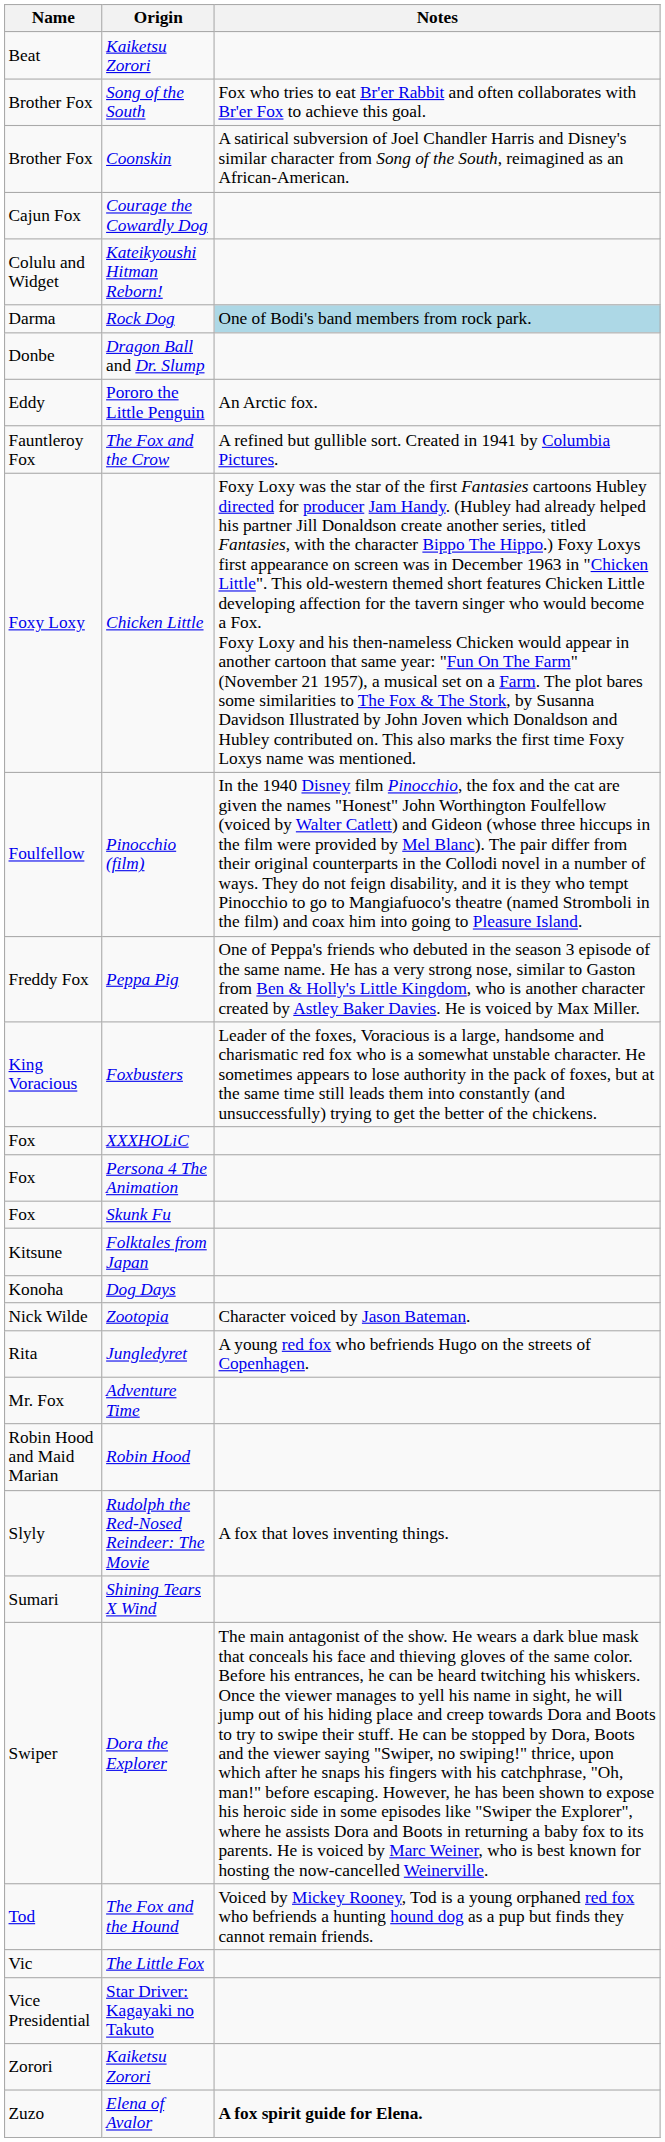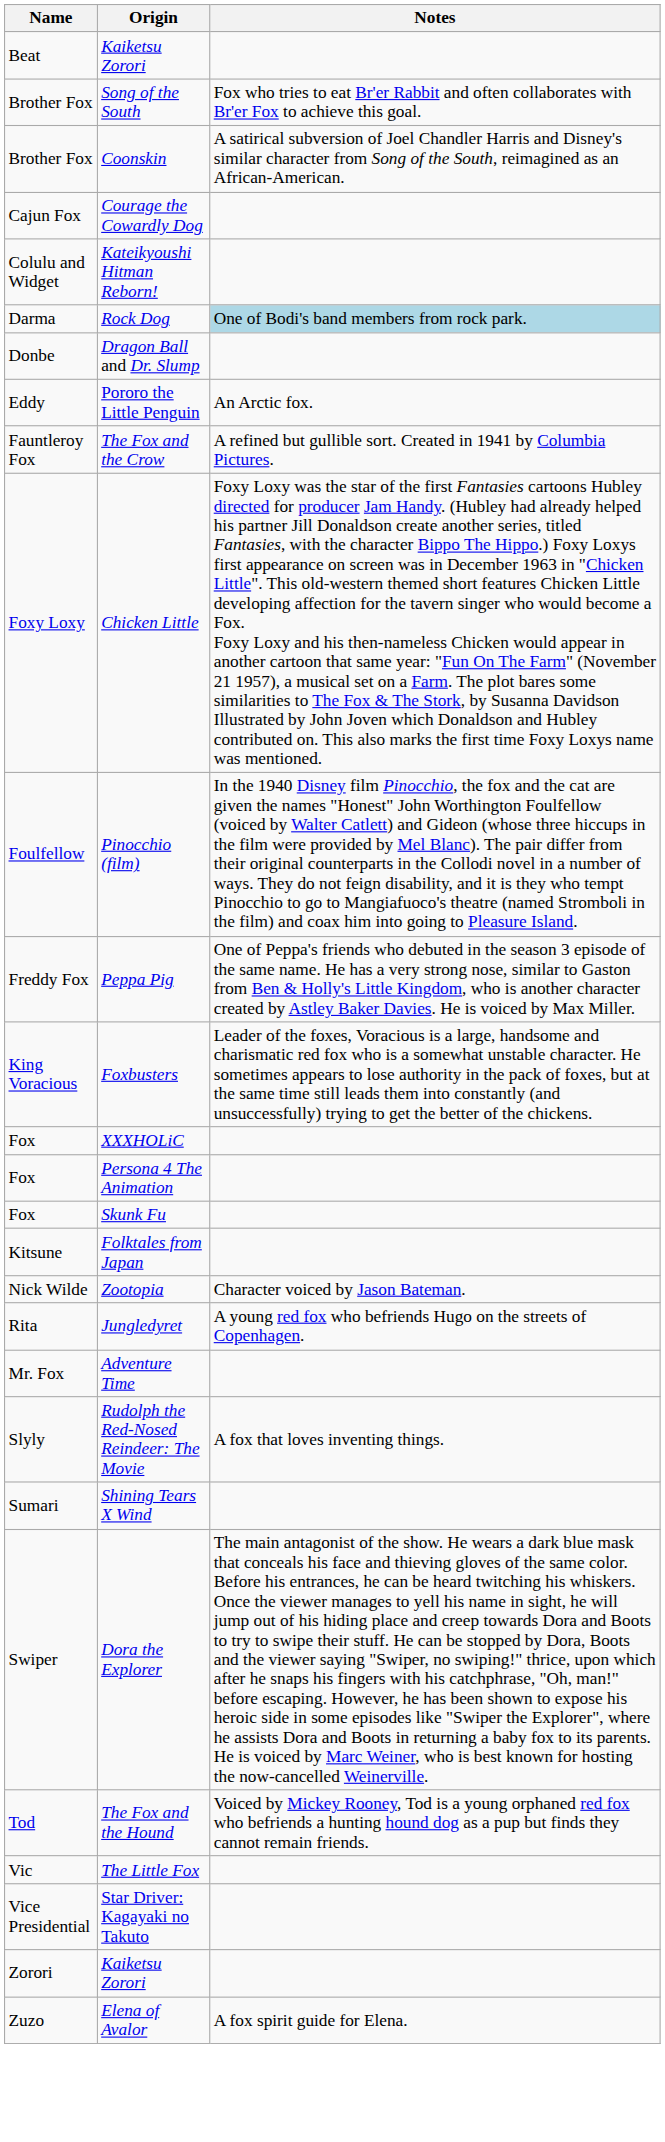 <table class="wikitable sortable">
 <tr>
 <th>Name</th>
 <th>Origin</th>
 <th>Notes</th>
 </tr>
 <tr>
 <td>Beat</td>
 <td><em><a href='#'>Kaiketsu Zorori</a></em></td>
 <td></td>
 </tr>
 <tr>
 <td>Brother Fox</td>
 <td><em><a href='#'>Song of the South</a></em></td>
 <td>Fox who tries to eat <a href='#'>Br'er Rabbit</a> and often collaborates with <a href='#'>Br'er Fox</a> to achieve this goal.</td>
 </tr>
 <tr>
 <td>Brother Fox</td>
 <td><em><a href='#'>Coonskin</a></em></td>
 <td>A satirical subversion of Joel Chandler Harris and Disney's similar character from <em>Song of the South</em>, reimagined as an African-American.</td>
 </tr>
 <tr>
 <td>Cajun Fox</td>
 <td><em><a href='#'>Courage the Cowardly Dog</a></em></td>
 <td></td>
 </tr>
 <tr>
 <td>Colulu and Widget</td>
 <td><em><a href='#'>Kateikyoushi Hitman Reborn!</a></em></td>
 <td></td>
 </tr>
 <tr>
 <td>Darma</td>
 <td><em><a href='#'>Rock Dog</a></em></td>
 <td style="background: lightblue;">One of Bodi's band members from rock park.</td>
 </tr>
 <tr>
 <td>Donbe</td>
 <td><em><a href='#'>Dragon Ball</a></em> and <em><a href='#'>Dr. Slump</a></em></td>
 <td></td>
 </tr>
 <tr>
 <td>Eddy</td>
 <td><a href='#'>Pororo the Little Penguin</a></td>
 <td>An Arctic fox.</td>
 </tr>
 <tr>
 <td>Fauntleroy Fox</td>
 <td><em><a href='#'>The Fox and the Crow</a></em></td>
 <td>A refined but gullible sort. Created in 1941 by <a href='#'>Columbia Pictures</a>.</td>
 </tr>
 <tr>
 <td><a href='#'>Foxy Loxy</a></td>
 <td><em><a href='#'>Chicken Little</a></em></td>
 <td>Foxy Loxy was the star of the first <em>Fantasies</em> cartoons Hubley <a href='#'>directed</a> for <a href='#'>producer</a> <a href='#'>Jam Handy</a>. (Hubley had already helped his partner Jill Donaldson create another series, titled <em>Fantasies</em>, with the character <a href='#'>Bippo The Hippo</a>.) Foxy Loxys first appearance on screen was in December 1963 in "<a href='#'>Chicken Little</a>". This old-western themed short features Chicken Little developing affection for the tavern singer who would become a Fox.<br>Foxy Loxy and his then-nameless Chicken would appear in another cartoon that same year: "<a href='#'>Fun On The Farm</a>" (November 21 1957), a musical set on a <a href='#'>Farm</a>. The plot bares some similarities to <a href='#'>The Fox & The Stork</a>, by Susanna Davidson Illustrated by John Joven which Donaldson and Hubley contributed on. This also marks the first time Foxy Loxys name was mentioned.</td>
 </tr>
 <tr>
 <td><a href='#'>Foulfellow</a></td>
 <td><em><a href='#'>Pinocchio (film)</a></em></td>
 <td>In the 1940 <a href='#'>Disney</a> film <em><a href='#'>Pinocchio</a></em>, the fox and the cat are given the names "Honest" John Worthington Foulfellow (voiced by <a href='#'>Walter Catlett</a>) and Gideon (whose three hiccups in the film were provided by <a href='#'>Mel Blanc</a>). The pair differ from their original counterparts in the Collodi novel in a number of ways. They do not feign disability, and it is they who tempt Pinocchio to go to Mangiafuoco's theatre (named Stromboli in the film) and coax him into going to <a href='#'>Pleasure Island</a>.</td>
 </tr>
 <tr>
 <td>Freddy Fox</td>
 <td><em><a href='#'>Peppa Pig</a></em></td>
 <td>One of Peppa's friends who debuted in the season 3 episode of the same name. He has a very strong nose, similar to Gaston from <a href='#'>Ben & Holly's Little Kingdom</a>, who is another character created by <a href='#'>Astley Baker Davies</a>. He is voiced by Max Miller.</td>
 </tr>
 <tr>
 <td><a href='#'>King Voracious</a></td>
 <td><em><a href='#'>Foxbusters</a></em></td>
 <td>Leader of the foxes, Voracious is a large, handsome and charismatic red fox who is a somewhat unstable character. He sometimes appears to lose authority in the pack of foxes, but at the same time still leads them into constantly (and unsuccessfully) trying to get the better of the chickens.</td>
 </tr>
 <tr>
 <td>Fox</td>
 <td><em><a href='#'>XXXHOLiC</a></em></td>
 <td></td>
 </tr>
 <tr>
 <td>Fox</td>
 <td><em><a href='#'>Persona 4 The Animation</a></em></td>
 <td></td>
 </tr>
 <tr>
 <td>Fox</td>
 <td><em><a href='#'>Skunk Fu</a></em></td>
 <td></td>
 </tr>
 <tr>
 <td>Kitsune</td>
 <td><em><a href='#'>Folktales from Japan</a></em></td>
 <td></td>
 </tr>
 <tr>
-<td>Konoha</td>
-<td><em><a href='#'>Dog Days</a></em></td>
-<td></td>
-</tr>
-<tr>
 <td>Nick Wilde</td>
 <td><em><a href='#'>Zootopia</a></em></td>
 <td>Character voiced by <a href='#'>Jason Bateman</a>.</td>
 </tr>
 <tr>
 <td>Rita</td>
 <td><em><a href='#'>Jungledyret</a></em></td>
 <td>A young <a href='#'>red fox</a> who befriends Hugo on the streets of <a href='#'>Copenhagen</a>.</td>
 </tr>
 <tr>
 <td>Mr. Fox</td>
 <td><em><a href='#'>Adventure Time</a></em></td>
-<td></td>
-</tr>
-<tr>
-<td>Robin Hood and Maid Marian</td>
-<td><em><a href='#'>Robin Hood</a></em></td>
 <td></td>
 </tr>
 <tr>
 <td>Slyly</td>
 <td><em><a href='#'>Rudolph the Red-Nosed Reindeer: The Movie</a></em></td>
 <td>A fox that loves inventing things.</td>
 </tr>
 <tr>
 <td>Sumari</td>
 <td><em><a href='#'>Shining Tears X Wind</a></em></td>
 <td></td>
 </tr>
 <tr>
 <td>Swiper</td>
 <td><em><a href='#'>Dora the Explorer</a></em></td>
 <td>The main antagonist of the show. He wears a dark blue mask that conceals his face and thieving gloves of the same color. Before his entrances, he can be heard twitching his whiskers. Once the viewer manages to yell his name in sight, he will jump out of his hiding place and creep towards Dora and Boots to try to swipe their stuff. He can be stopped by Dora, Boots and the viewer saying "Swiper, no swiping!" thrice, upon which after he snaps his fingers with his catchphrase, "Oh, man!" before escaping. However, he has been shown to expose his heroic side in some episodes like "Swiper the Explorer", where he assists Dora and Boots in returning a baby fox to its parents. He is voiced by <a href='#'>Marc Weiner</a>, who is best known for hosting the now-cancelled <a href='#'>Weinerville</a>.</td>
 </tr>
 <tr>
 <td><a href='#'>Tod</a></td>
 <td><em><a href='#'>The Fox and the Hound</a></em></td>
 <td>Voiced by <a href='#'>Mickey Rooney</a>, Tod is a young orphaned <a href='#'>red fox</a> who befriends a hunting <a href='#'>hound dog</a> as a pup but finds they cannot remain friends.</td>
 </tr>
 <tr>
 <td>Vic</td>
 <td><em><a href='#'>The Little Fox</a></em></td>
 <td></td>
 </tr>
 <tr>
 <td>Vice Presidential</td>
 <td><a href='#'>Star Driver: Kagayaki no Takuto</a></td>
 <td></td>
 </tr>
 <tr>
 <td>Zorori</td>
 <td><em><a href='#'>Kaiketsu Zorori</a></em></td>
 <td></td>
 </tr>
 <tr>
 <td>Zuzo</td>
 <td><em><a href='#'>Elena of Avalor</a></em></td>
-<td><strong>A fox spirit guide for Elena.</strong></td>
+<td>A fox spirit guide for Elena.</td>
 </tr>
 </table>
